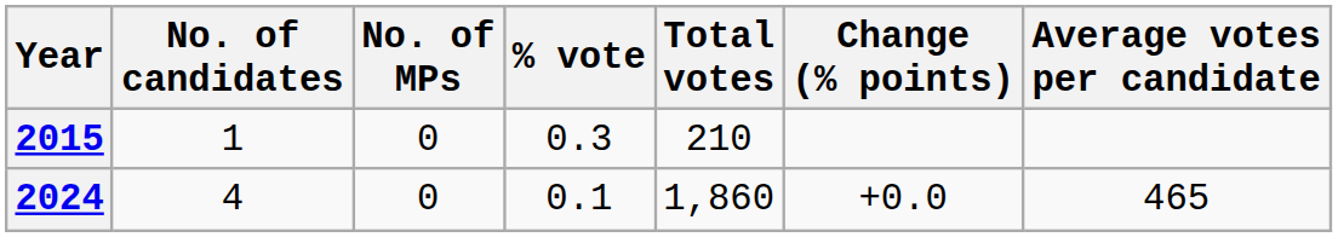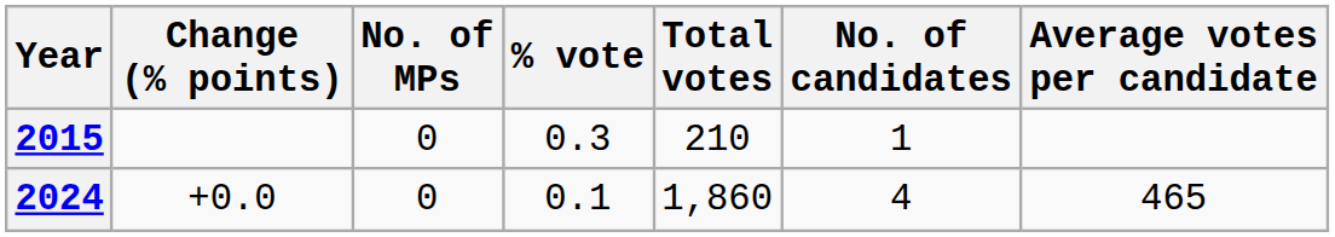 <table class="wikitable sortable" style="text-align:center">
 <tr>
 <th>Year</th>
-<th>No. of<br>candidates</th>
+<th>Change<br>(% points)</th>
 <th>No. of<br>MPs</th>
 <th>% vote</th>
 <th>Total<br>votes</th>
-<th>Change<br>(% points)</th>
+<th>No. of<br>candidates</th>
 <th>Average votes<br>per candidate</th>
 </tr>
 <tr>
 <th><a href='#'>2015</a></th>
-<td>1</td>
+<td></td>
 <td>0</td>
 <td>0.3</td>
 <td>210</td>
-<td></td>
+<td>1</td>
 <td></td>
 </tr>
 <tr>
 <th><a href='#'>2024</a></th>
-<td>4</td>
+<td>+0.0</td>
 <td>0</td>
 <td>0.1</td>
 <td>1,860</td>
-<td>+0.0</td>
+<td>4</td>
 <td>465</td>
 </tr>
 </table>
